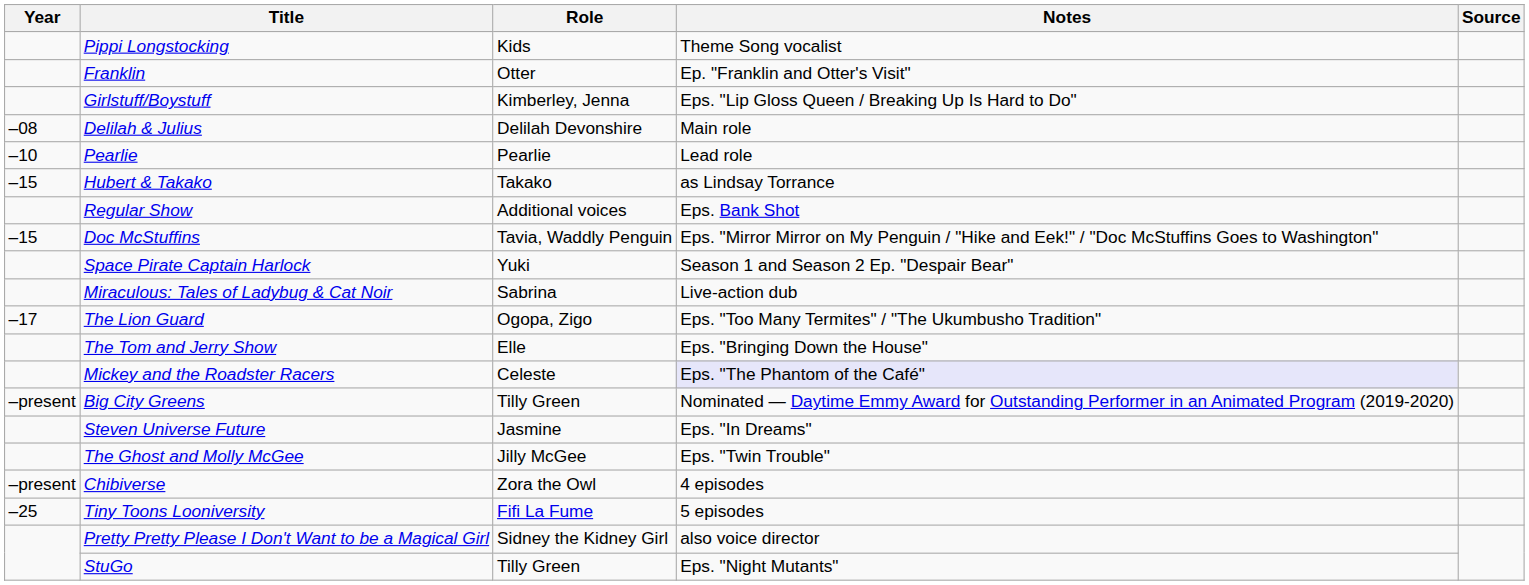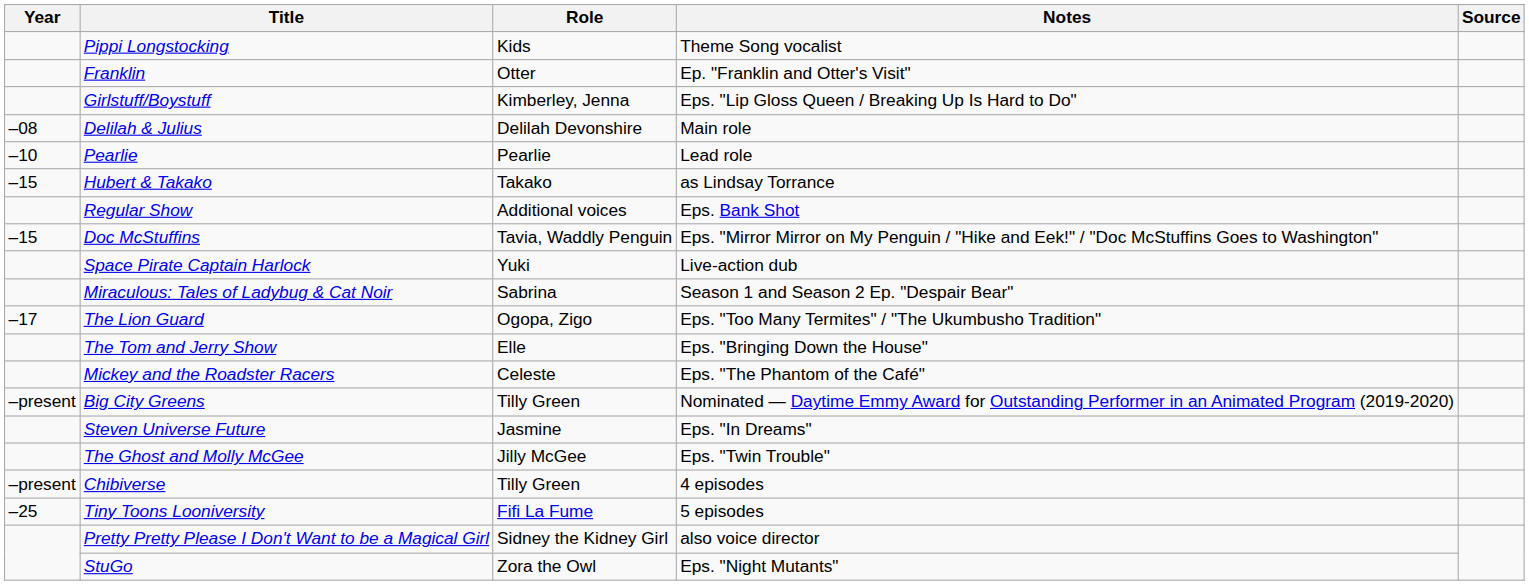 <table class="wikitable sortable">
 <tr>
 <th>Year</th>
 <th>Title</th>
 <th>Role</th>
 <th class="unsortable">Notes</th>
 <th class="unsortable">Source</th>
 </tr>
 <tr>
 <td></td>
 <td><em><a href='#'>Pippi Longstocking</a></em></td>
 <td>Kids</td>
 <td>Theme Song vocalist</td>
 <td></td>
 </tr>
 <tr>
 <td></td>
 <td><em><a href='#'>Franklin</a></em></td>
 <td>Otter</td>
 <td>Ep. "Franklin and Otter's Visit"</td>
 <td></td>
 </tr>
 <tr>
 <td></td>
 <td><em><a href='#'>Girlstuff/Boystuff</a></em></td>
 <td>Kimberley, Jenna</td>
 <td>Eps. "Lip Gloss Queen / Breaking Up Is Hard to Do"</td>
 <td></td>
 </tr>
 <tr>
 <td>–08</td>
 <td><em><a href='#'>Delilah & Julius</a></em></td>
 <td>Delilah Devonshire</td>
 <td>Main role</td>
 <td></td>
 </tr>
 <tr>
 <td>–10</td>
 <td><em><a href='#'>Pearlie</a></em></td>
 <td>Pearlie</td>
 <td>Lead role</td>
 <td></td>
 </tr>
 <tr>
 <td>–15</td>
 <td><em><a href='#'>Hubert & Takako</a></em></td>
 <td>Takako</td>
 <td>as Lindsay Torrance</td>
 <td></td>
 </tr>
 <tr>
 <td></td>
 <td><em><a href='#'>Regular Show</a></em></td>
 <td>Additional voices</td>
 <td>Eps. <a href='#'>Bank Shot</a></td>
 <td></td>
 </tr>
 <tr>
 <td>–15</td>
 <td><em><a href='#'>Doc McStuffins</a></em></td>
 <td>Tavia, Waddly Penguin</td>
 <td>Eps. "Mirror Mirror on My Penguin / "Hike and Eek!" / "Doc McStuffins Goes to Washington"</td>
 <td></td>
 </tr>
 <tr>
 <td></td>
 <td><em><a href='#'>Space Pirate Captain Harlock</a></em></td>
 <td>Yuki</td>
-<td>Season 1 and Season 2 Ep. "Despair Bear"</td>
+<td>Live-action dub</td>
 <td></td>
 </tr>
 <tr>
 <td></td>
 <td><em><a href='#'>Miraculous: Tales of Ladybug & Cat Noir</a></em></td>
 <td>Sabrina</td>
-<td>Live-action dub</td>
+<td>Season 1 and Season 2 Ep. "Despair Bear"</td>
 <td></td>
 </tr>
 <tr>
 <td>–17</td>
 <td data-sort-value="Lion Guard, The"><em><a href='#'>The Lion Guard</a></em></td>
 <td>Ogopa, Zigo</td>
 <td>Eps. "Too Many Termites" / "The Ukumbusho Tradition"</td>
 <td></td>
 </tr>
 <tr>
 <td></td>
 <td data-sort-value="Tom and Jerry Show, The"><em><a href='#'>The Tom and Jerry Show</a></em></td>
 <td>Elle</td>
 <td>Eps. "Bringing Down the House"</td>
 <td></td>
 </tr>
 <tr>
 <td></td>
 <td><em><a href='#'>Mickey and the Roadster Racers</a></em></td>
 <td>Celeste</td>
-<td style="background: lavender;">Eps. "The Phantom of the Café"</td>
+<td>Eps. "The Phantom of the Café"</td>
 <td></td>
 </tr>
 <tr>
 <td>–present</td>
 <td><em><a href='#'>Big City Greens</a></em></td>
 <td>Tilly Green</td>
 <td>Nominated — <a href='#'>Daytime Emmy Award</a> for <a href='#'>Outstanding Performer in an Animated Program</a> (2019-2020)</td>
 <td></td>
 </tr>
 <tr>
 <td></td>
 <td><em><a href='#'>Steven Universe Future</a></em></td>
 <td>Jasmine</td>
 <td>Eps. "In Dreams"</td>
 </tr>
 <tr>
 <td></td>
 <td data-sort-value="Ghost and Molly McGee, The"><em><a href='#'>The Ghost and Molly McGee</a></em></td>
 <td>Jilly McGee</td>
 <td>Eps. "Twin Trouble" </td>
 <td></td>
 </tr>
 <tr>
 <td>–present</td>
 <td><em><a href='#'>Chibiverse</a></em></td>
-<td>Zora the Owl</td>
+<td>Tilly Green</td>
 <td>4 episodes</td>
 <td></td>
 </tr>
 <tr>
 <td>–25</td>
 <td><em><a href='#'>Tiny Toons Looniversity</a></em></td>
 <td><a href='#'>Fifi La Fume</a></td>
 <td>5 episodes</td>
 <td></td>
 </tr>
 <tr>
 <td rowspan="2"></td>
 <td><em><a href='#'>Pretty Pretty Please I Don't Want to be a Magical Girl</a></em></td>
 <td>Sidney the Kidney Girl</td>
 <td>also voice director</td>
 </tr>
 <tr>
 <td><em><a href='#'>StuGo</a></em></td>
-<td>Tilly Green</td>
+<td>Zora the Owl</td>
 <td>Eps. "Night Mutants"</td>
 </tr>
 </table>
